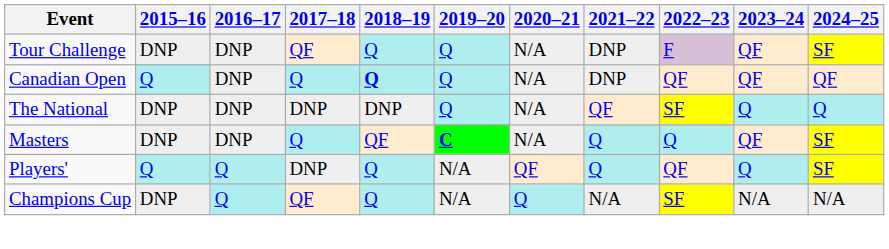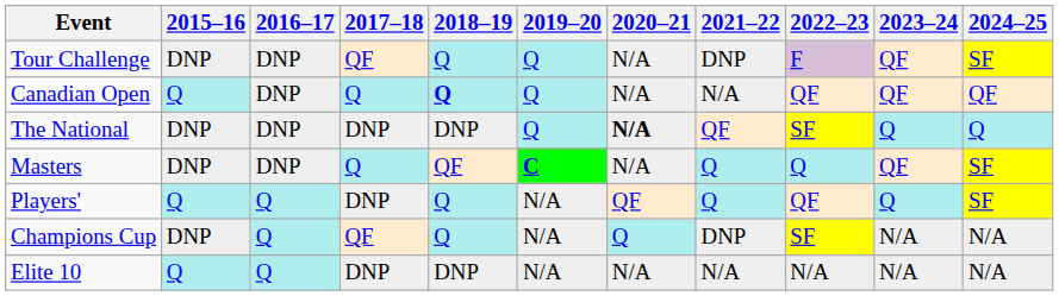 <table class="wikitable" border="1">
 <tr>
 <th>Event</th>
 <th><a href='#'>2015–16</a></th>
 <th><a href='#'>2016–17</a></th>
 <th><a href='#'>2017–18</a></th>
 <th><a href='#'>2018–19</a></th>
 <th><a href='#'>2019–20</a></th>
 <th><a href='#'>2020–21</a></th>
 <th><a href='#'>2021–22</a></th>
 <th><a href='#'>2022–23</a></th>
 <th><a href='#'>2023–24</a></th>
 <th><a href='#'>2024–25</a></th>
 </tr>
 <tr>
 <td><a href='#'>Tour Challenge</a></td>
 <td style="background:#EFEFEF;">DNP</td>
 <td style="background:#EFEFEF;">DNP</td>
 <td style="background:#ffebcd;"><a href='#'>QF</a></td>
 <td style="background:#afeeee;"><a href='#'>Q</a></td>
 <td style="background:#afeeee;"><a href='#'>Q</a></td>
 <td style="background:#EFEFEF;">N/A</td>
 <td style="background:#EFEFEF;">DNP</td>
 <td style="background:thistle;"><a href='#'>F</a></td>
 <td style="background:#ffebcd;"><a href='#'>QF</a></td>
 <td style="background:yellow;"><a href='#'>SF</a></td>
 </tr>
 <tr>
 <td><a href='#'>Canadian Open</a></td>
 <td style="background:#afeeee;"><a href='#'>Q</a></td>
 <td style="background:#EFEFEF;">DNP</td>
 <td style="background:#afeeee;"><a href='#'>Q</a></td>
 <td style="background:#afeeee;"><strong><a href='#'>Q</a></strong></td>
 <td style="background:#afeeee;"><a href='#'>Q</a></td>
 <td style="background:#EFEFEF;">N/A</td>
-<td style="background:#EFEFEF;">DNP</td>
+<td style="background:#EFEFEF;">N/A</td>
 <td style="background:#ffebcd;"><a href='#'>QF</a></td>
 <td style="background:#ffebcd;"><a href='#'>QF</a></td>
 <td style="background:#ffebcd;"><a href='#'>QF</a></td>
 </tr>
 <tr>
 <td><a href='#'>The National</a></td>
 <td style="background:#EFEFEF;">DNP</td>
 <td style="background:#EFEFEF;">DNP</td>
 <td style="background:#EFEFEF;">DNP</td>
 <td style="background:#EFEFEF;">DNP</td>
 <td style="background:#afeeee;"><a href='#'>Q</a></td>
-<td style="background:#EFEFEF;">N/A</td>
+<td style="background:#EFEFEF;"><strong>N/A</strong></td>
 <td style="background:#ffebcd;"><a href='#'>QF</a></td>
 <td style="background:yellow;"><a href='#'>SF</a></td>
 <td style="background:#afeeee;"><a href='#'>Q</a></td>
 <td style="background:#afeeee;"><a href='#'>Q</a></td>
 </tr>
 <tr>
 <td><a href='#'>Masters</a></td>
 <td style="background:#EFEFEF;">DNP</td>
 <td style="background:#EFEFEF;">DNP</td>
 <td style="background:#afeeee;"><a href='#'>Q</a></td>
 <td style="background:#ffebcd;"><a href='#'>QF</a></td>
 <td style="background:#0f0;"><strong><a href='#'>C</a></strong></td>
 <td style="background:#EFEFEF;">N/A</td>
 <td style="background:#afeeee;"><a href='#'>Q</a></td>
 <td style="background:#afeeee;"><a href='#'>Q</a></td>
 <td style="background:#ffebcd;"><a href='#'>QF</a></td>
 <td style="background:yellow;"><a href='#'>SF</a></td>
 </tr>
 <tr>
 <td><a href='#'>Players'</a></td>
 <td style="background:#afeeee;"><a href='#'>Q</a></td>
 <td style="background:#afeeee;"><a href='#'>Q</a></td>
 <td style="background:#EFEFEF;">DNP</td>
 <td style="background:#afeeee;"><a href='#'>Q</a></td>
 <td style="background:#EFEFEF;">N/A</td>
 <td style="background:#ffebcd;"><a href='#'>QF</a></td>
 <td style="background:#afeeee;"><a href='#'>Q</a></td>
 <td style="background:#ffebcd;"><a href='#'>QF</a></td>
 <td style="background:#afeeee;"><a href='#'>Q</a></td>
 <td style="background:yellow;"><a href='#'>SF</a></td>
 </tr>
 <tr>
 <td><a href='#'>Champions Cup</a></td>
 <td style="background:#EFEFEF;">DNP</td>
 <td style="background:#afeeee;"><a href='#'>Q</a></td>
 <td style="background:#ffebcd;"><a href='#'>QF</a></td>
 <td style="background:#afeeee;"><a href='#'>Q</a></td>
 <td style="background:#EFEFEF;">N/A</td>
 <td style="background:#afeeee;"><a href='#'>Q</a></td>
-<td style="background:#EFEFEF;">N/A</td>
+<td style="background:#EFEFEF;">DNP</td>
 <td style="background:yellow;"><a href='#'>SF</a></td>
 <td style="background:#EFEFEF;">N/A</td>
 <td style="background:#EFEFEF;">N/A</td>
 </tr>
+<tr>
+<td><a href='#'>Elite 10</a></td>
+<td style="background:#afeeee;"><a href='#'>Q</a></td>
+<td style="background:#afeeee;"><a href='#'>Q</a></td>
+<td style="background:#EFEFEF;">DNP</td>
+<td style="background:#EFEFEF;">DNP</td>
+<td style="background:#EFEFEF;">N/A</td>
+<td style="background:#EFEFEF;">N/A</td>
+<td style="background:#EFEFEF;">N/A</td>
+<td style="background:#EFEFEF;">N/A</td>
+<td style="background:#EFEFEF;">N/A</td>
+<td style="background:#EFEFEF;">N/A</td>
+</tr>
 </table>
